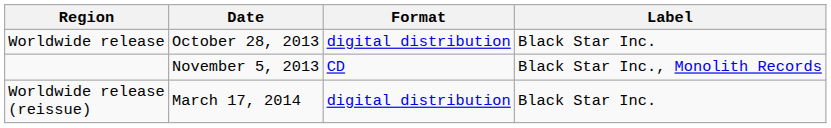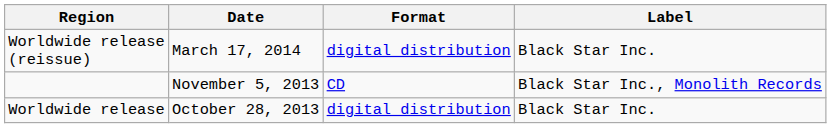 <table class="wikitable">
 <tr>
 <th>Region</th>
 <th>Date</th>
 <th>Format</th>
 <th>Label</th>
 </tr>
 <tr>
-<td>Worldwide release</td>
-<td>October 28, 2013</td>
+<td>Worldwide release<br>(reissue)</td>
+<td>March 17, 2014</td>
 <td><a href='#'>digital distribution</a></td>
 <td>Black Star Inc.</td>
 </tr>
 <tr>
 <td></td>
 <td>November 5, 2013</td>
 <td><a href='#'>CD</a></td>
 <td>Black Star Inc., <a href='#'>Monolith Records</a></td>
 </tr>
 <tr>
-<td>Worldwide release<br>(reissue)</td>
-<td>March 17, 2014</td>
+<td>Worldwide release</td>
+<td>October 28, 2013</td>
 <td><a href='#'>digital distribution</a></td>
 <td>Black Star Inc.</td>
 </tr>
 </table>
